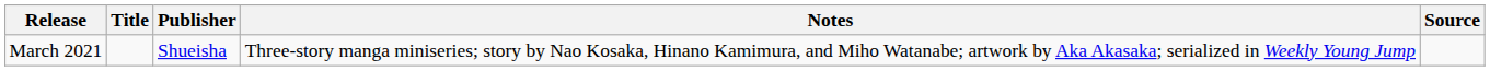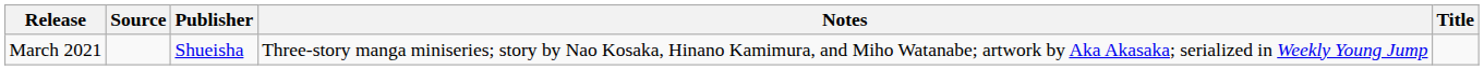 <table class="wikitable">
 <tr>
 <th>Release</th>
-<th>Title</th>
+<th>Source</th>
 <th>Publisher</th>
 <th>Notes</th>
-<th>Source</th>
+<th>Title</th>
 </tr>
 <tr>
 <td>March 2021</td>
 <td></td>
 <td><a href='#'>Shueisha</a></td>
 <td>Three-story manga miniseries; story by Nao Kosaka, Hinano Kamimura, and Miho Watanabe; artwork by <a href='#'>Aka Akasaka</a>; serialized in <em><a href='#'>Weekly Young Jump</a></em></td>
 <td></td>
 </tr>
 </table>
